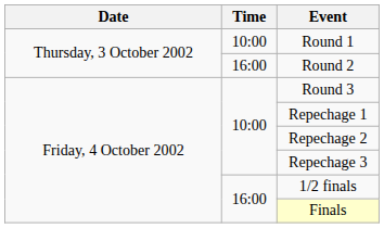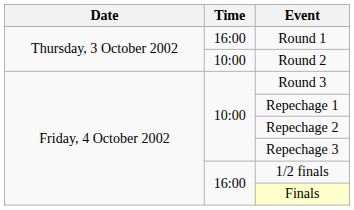 <table class = "wikitable" style="text-align:center;">
 <tr>
 <th width=220>Date</th>
 <th width=50>Time</th>
 <th width=100>Event</th>
 </tr>
 <tr>
 <td rowspan=2>Thursday, 3 October 2002</td>
-<td>10:00</td>
+<td>16:00</td>
 <td>Round 1</td>
 </tr>
 <tr>
-<td>16:00</td>
+<td>10:00</td>
 <td>Round 2</td>
 </tr>
 <tr>
 <td rowspan=6>Friday, 4 October 2002</td>
 <td rowspan=4>10:00</td>
 <td>Round 3</td>
 </tr>
 <tr>
 <td>Repechage 1</td>
 </tr>
 <tr>
 <td>Repechage 2</td>
 </tr>
 <tr>
 <td>Repechage 3</td>
 </tr>
 <tr>
 <td rowspan=2>16:00</td>
 <td>1/2 finals</td>
 </tr>
 <tr>
 <td bgcolor=ffffcc>Finals</td>
 </tr>
 </table>
